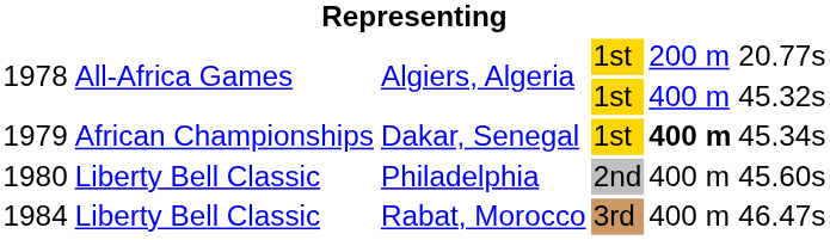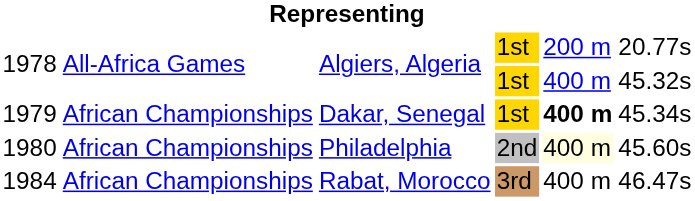 <table>
 <tr>
 <th colspan="6">Representing </th>
 </tr>
 <tr>
 <td rowspan=2>1978</td>
 <td rowspan=2><a href='#'>All-Africa Games</a></td>
 <td rowspan=2><a href='#'>Algiers, Algeria</a></td>
 <td bgcolor=gold>1st</td>
 <td><a href='#'>200 m</a></td>
 <td>20.77s</td>
 </tr>
 <tr>
 <td bgcolor=gold>1st</td>
 <td><a href='#'>400 m</a></td>
 <td>45.32s</td>
 </tr>
 <tr>
 <td>1979</td>
 <td><a href='#'>African Championships</a></td>
 <td><a href='#'>Dakar, Senegal</a></td>
 <td bgcolor=gold>1st</td>
 <td><strong>400 m</strong></td>
 <td>45.34s</td>
 </tr>
 <tr>
 <td>1980</td>
-<td><a href='#'>Liberty Bell Classic</a></td>
+<td><a href='#'>African Championships</a></td>
 <td><a href='#'>Philadelphia</a></td>
 <td bgcolor=silver>2nd</td>
-<td>400 m</td>
+<td style="background: lightyellow;">400 m</td>
 <td>45.60s</td>
 </tr>
 <tr>
 <td>1984</td>
-<td><a href='#'>Liberty Bell Classic</a></td>
+<td><a href='#'>African Championships</a></td>
 <td><a href='#'>Rabat, Morocco</a></td>
 <td bgcolor=cc9966>3rd</td>
 <td>400 m</td>
 <td>46.47s</td>
 </tr>
 </table>
